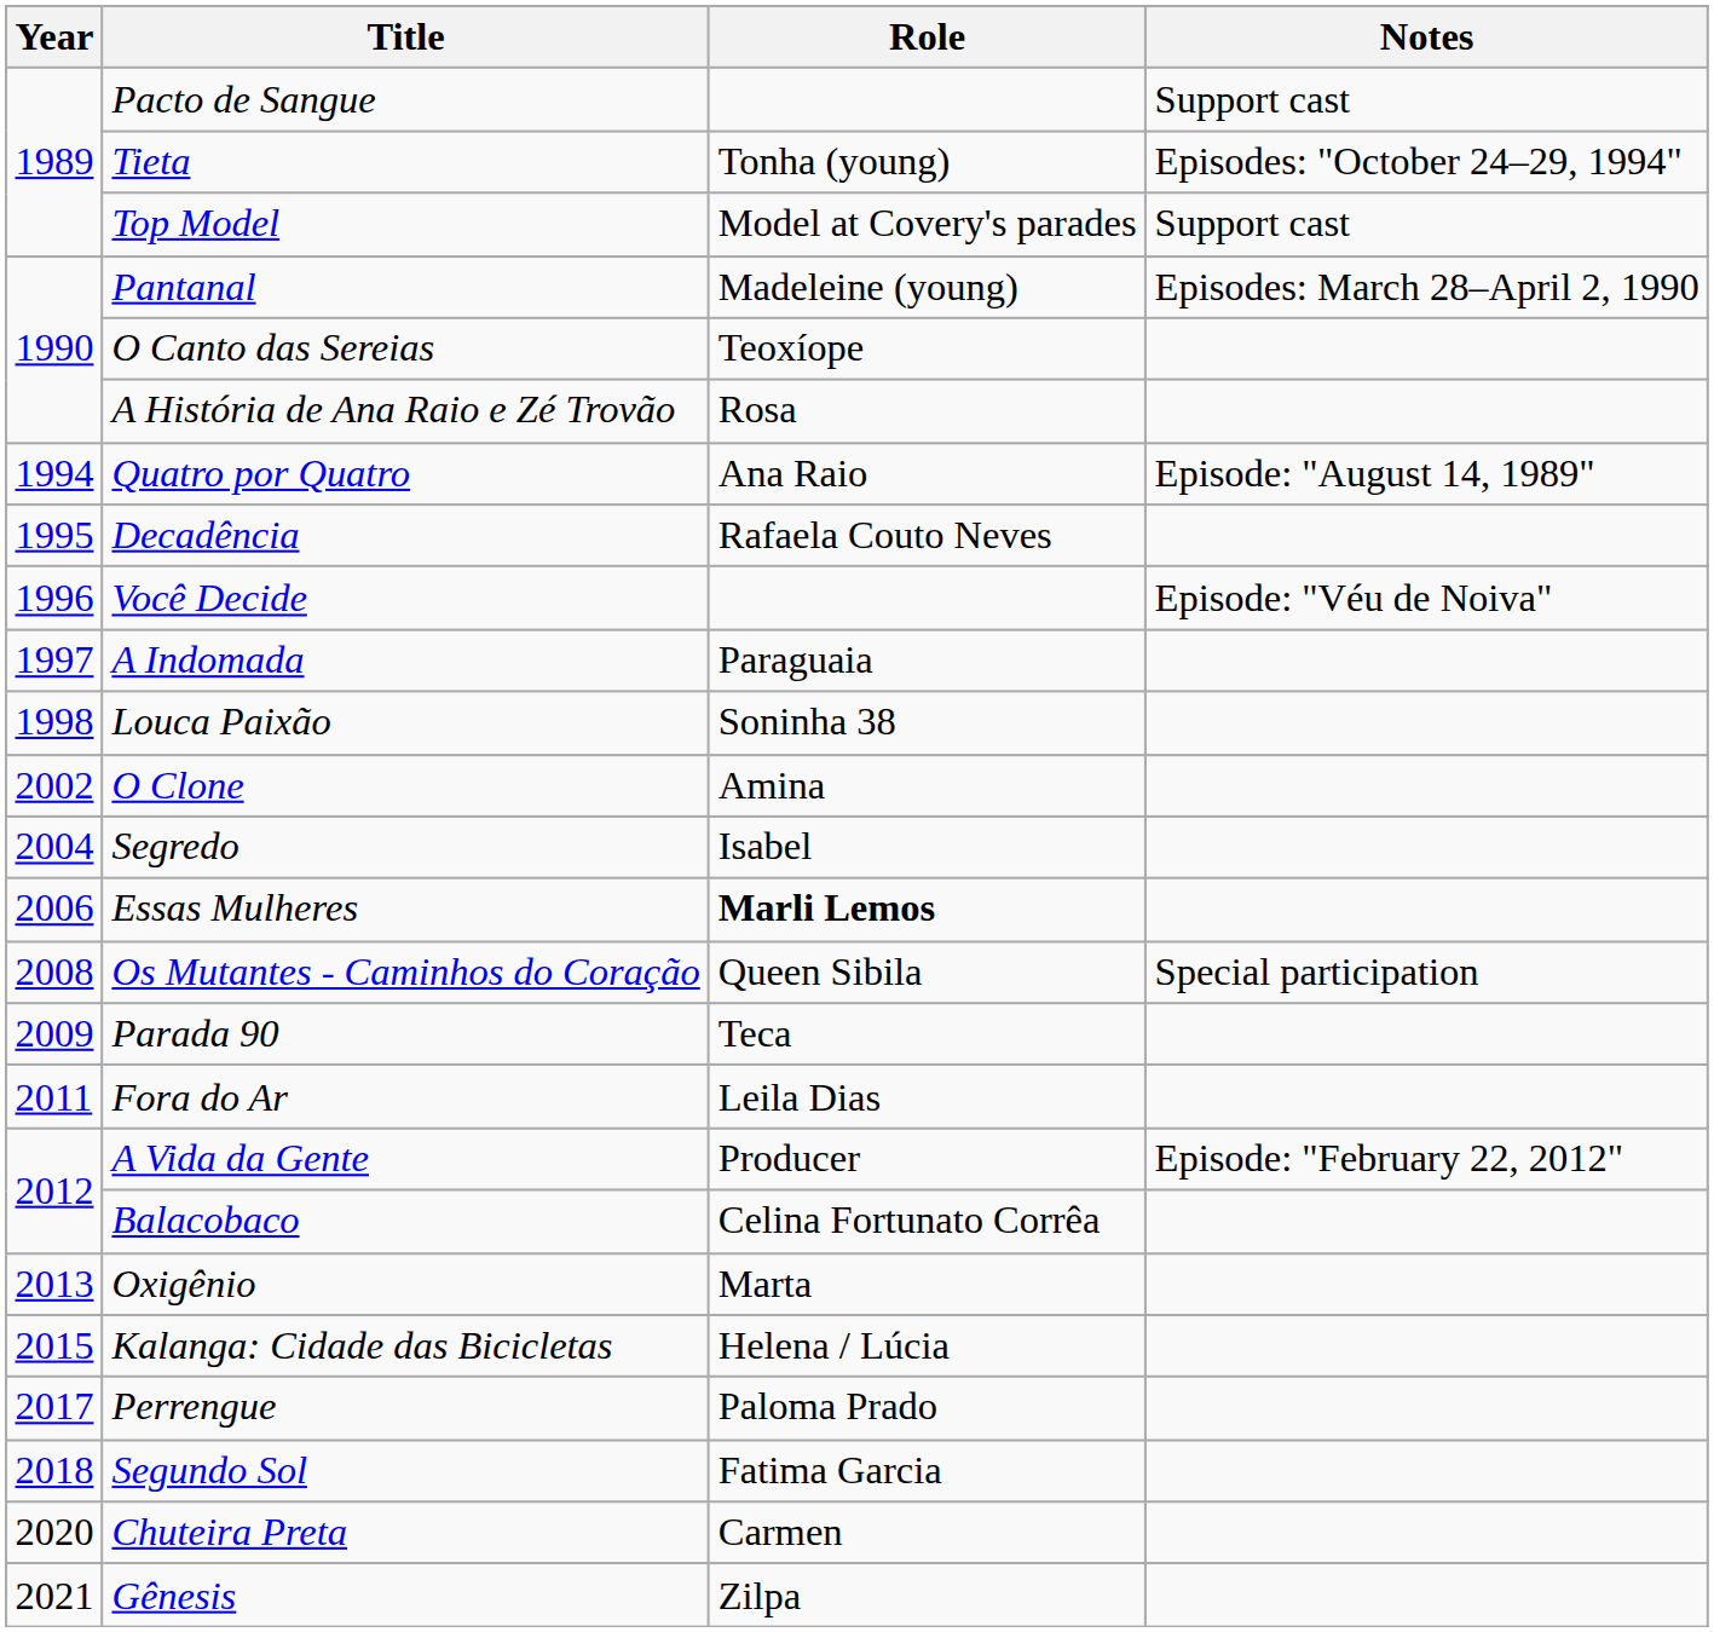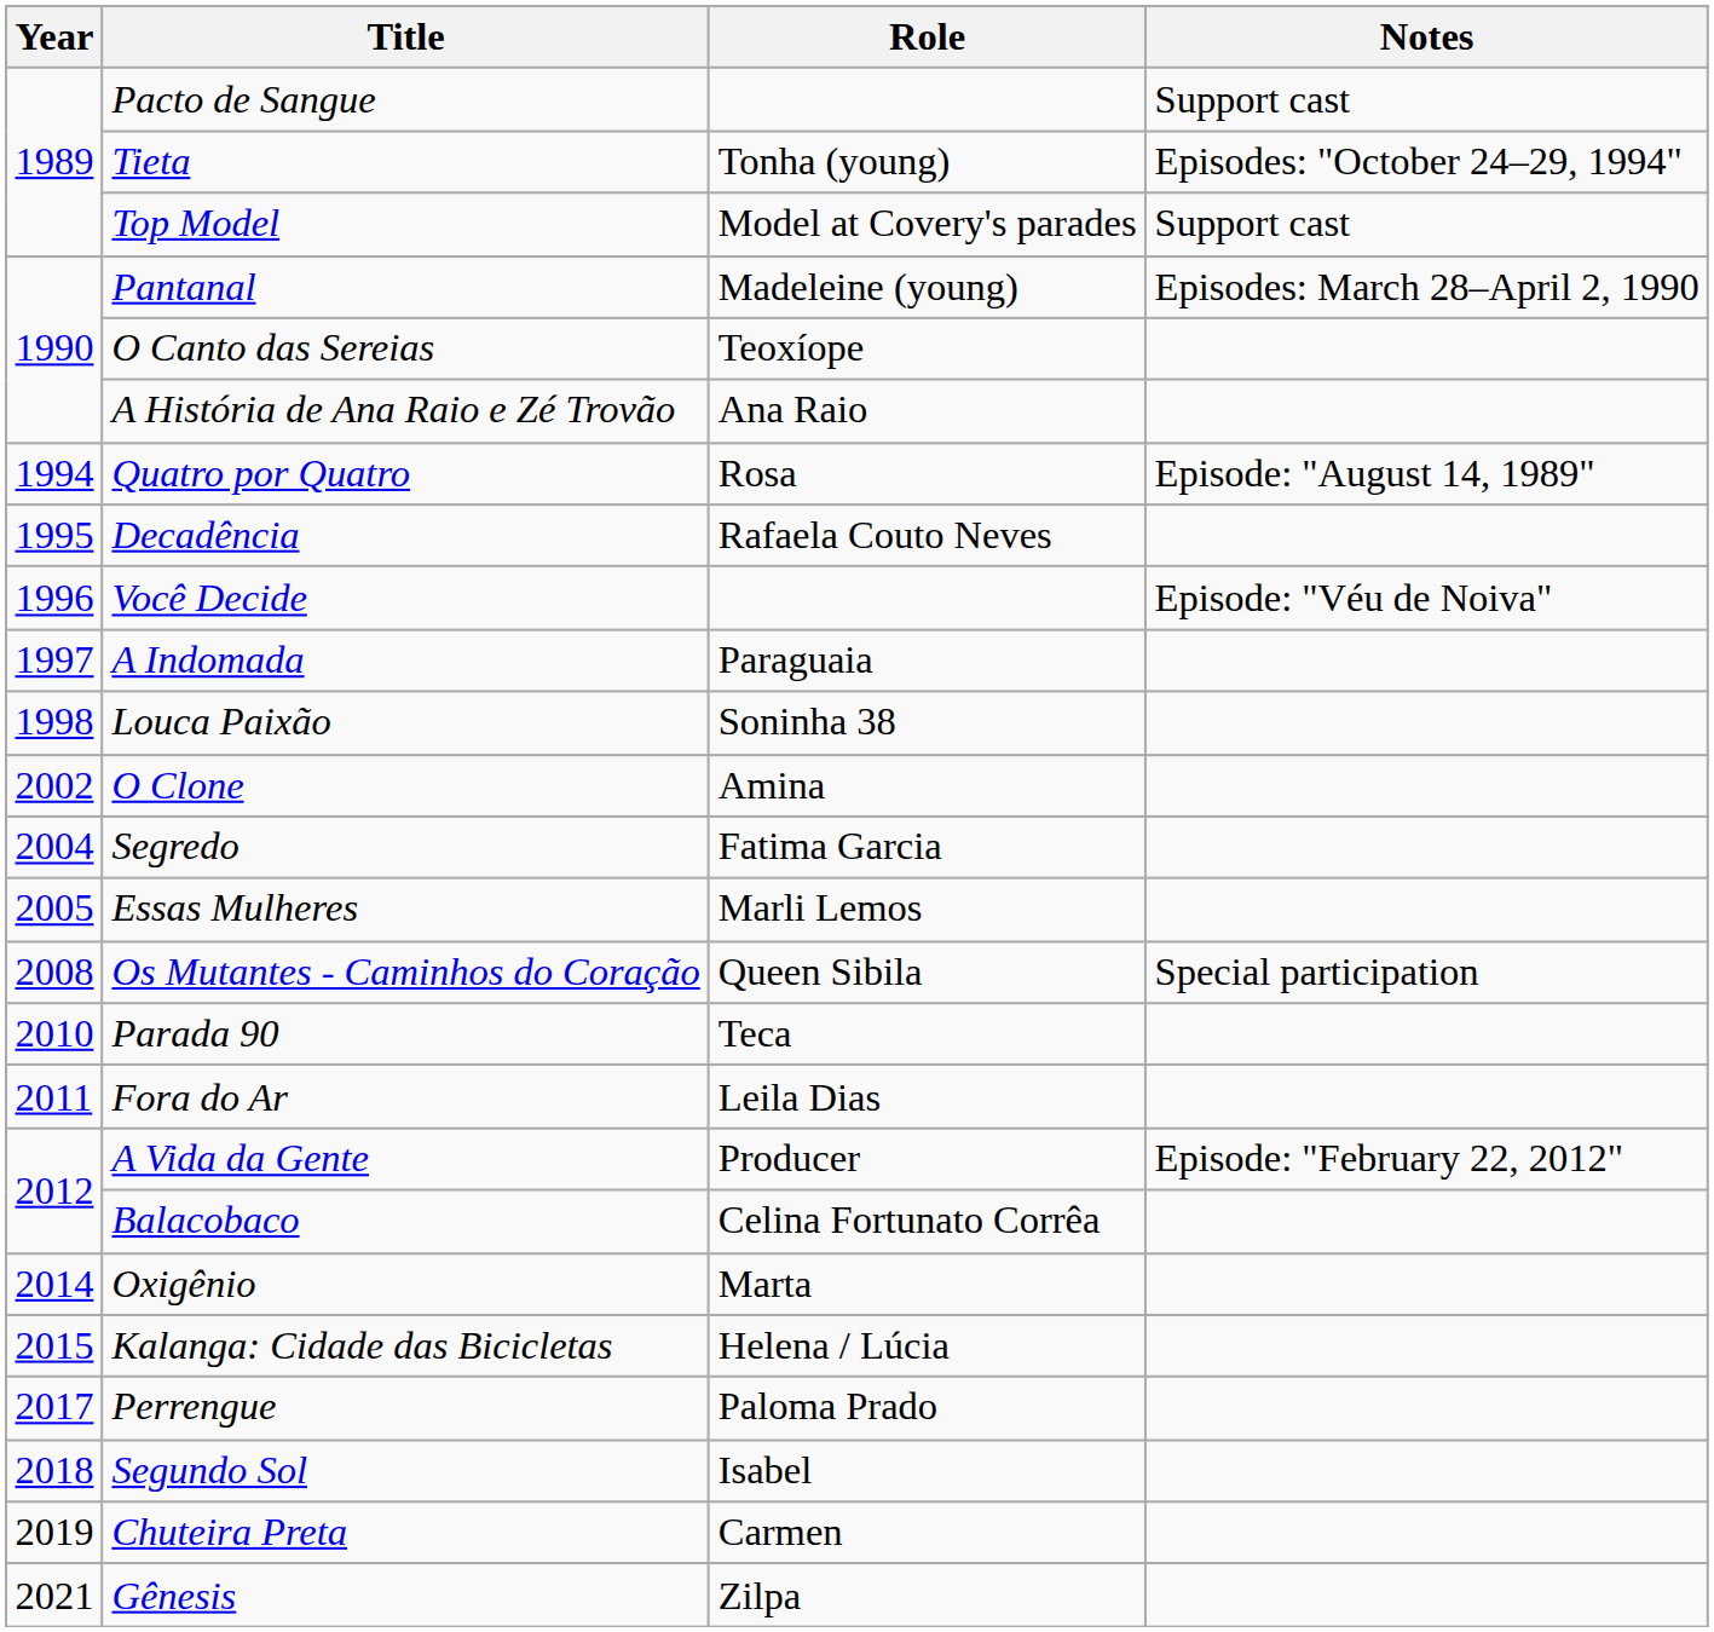 <table class="wikitable">
 <tr>
 <th>Year</th>
 <th>Title</th>
 <th>Role</th>
 <th>Notes</th>
 </tr>
 <tr>
 <td rowspan="3"><a href='#'>1989</a></td>
 <td><em>Pacto de Sangue</em></td>
 <td></td>
 <td>Support cast</td>
 </tr>
 <tr>
 <td><em><a href='#'>Tieta</a></em></td>
 <td>Tonha (young)</td>
 <td>Episodes: "October 24–29, 1994"</td>
 </tr>
 <tr>
 <td><em><a href='#'>Top Model</a></em></td>
 <td>Model at Covery's parades</td>
 <td>Support cast</td>
 </tr>
 <tr>
 <td rowspan="3"><a href='#'>1990</a></td>
 <td><em><a href='#'>Pantanal</a></em></td>
 <td>Madeleine (young)</td>
 <td>Episodes: March 28–April 2, 1990</td>
 </tr>
 <tr>
 <td><em>O Canto das Sereias</em></td>
 <td>Teoxíope</td>
 <td></td>
 </tr>
 <tr>
 <td><em>A História de Ana Raio e Zé Trovão</em></td>
-<td>Rosa</td>
+<td>Ana Raio</td>
 <td></td>
 </tr>
 <tr>
 <td><a href='#'>1994</a></td>
 <td><em><a href='#'>Quatro por Quatro</a></em></td>
-<td>Ana Raio</td>
+<td>Rosa</td>
 <td>Episode: "August 14, 1989"</td>
 </tr>
 <tr>
 <td><a href='#'>1995</a></td>
 <td><em><a href='#'>Decadência</a></em></td>
 <td>Rafaela Couto Neves</td>
 <td></td>
 </tr>
 <tr>
 <td><a href='#'>1996</a></td>
 <td><em><a href='#'>Você Decide</a></em></td>
 <td></td>
 <td>Episode: "Véu de Noiva"</td>
 </tr>
 <tr>
 <td><a href='#'>1997</a></td>
 <td><em><a href='#'>A Indomada</a></em></td>
 <td>Paraguaia</td>
 <td></td>
 </tr>
 <tr>
 <td><a href='#'>1998</a></td>
 <td><em>Louca Paixão</em></td>
 <td>Soninha 38</td>
 <td></td>
 </tr>
 <tr>
 <td><a href='#'>2002</a></td>
 <td><em><a href='#'>O Clone</a></em></td>
 <td>Amina</td>
 <td></td>
 </tr>
 <tr>
 <td><a href='#'>2004</a></td>
 <td><em>Segredo</em></td>
-<td>Isabel</td>
+<td>Fatima Garcia</td>
 <td></td>
 </tr>
 <tr>
-<td><a href='#'>2006</a></td>
+<td><a href='#'>2005</a></td>
 <td><em>Essas Mulheres</em></td>
-<td><strong>Marli Lemos</strong></td>
+<td>Marli Lemos</td>
 <td></td>
 </tr>
 <tr>
 <td><a href='#'>2008</a></td>
 <td><em><a href='#'>Os Mutantes - Caminhos do Coração</a></em></td>
 <td>Queen Sibila</td>
 <td>Special participation</td>
 </tr>
 <tr>
-<td><a href='#'>2009</a></td>
+<td><a href='#'>2010</a></td>
 <td><em>Parada 90</em></td>
 <td>Teca</td>
 <td></td>
 </tr>
 <tr>
 <td><a href='#'>2011</a></td>
 <td><em>Fora do Ar</em></td>
 <td>Leila Dias</td>
 <td></td>
 </tr>
 <tr>
 <td rowspan="2"><a href='#'>2012</a></td>
 <td><em><a href='#'>A Vida da Gente</a></em></td>
 <td>Producer</td>
 <td>Episode: "February 22, 2012"</td>
 </tr>
 <tr>
 <td><em><a href='#'>Balacobaco</a></em></td>
 <td>Celina Fortunato Corrêa</td>
 <td></td>
 </tr>
 <tr>
-<td><a href='#'>2013</a></td>
+<td><a href='#'>2014</a></td>
 <td><em>Oxigênio</em></td>
 <td>Marta</td>
 <td></td>
 </tr>
 <tr>
 <td><a href='#'>2015</a></td>
 <td><em>Kalanga: Cidade das Bicicletas</em></td>
 <td>Helena / Lúcia</td>
 <td></td>
 </tr>
 <tr>
 <td><a href='#'>2017</a></td>
 <td><em>Perrengue</em></td>
 <td>Paloma Prado</td>
 <td></td>
 </tr>
 <tr>
 <td><a href='#'>2018</a></td>
 <td><em><a href='#'>Segundo Sol</a></em></td>
-<td>Fatima Garcia</td>
+<td>Isabel</td>
 <td></td>
 </tr>
 <tr>
-<td>2020</td>
+<td>2019</td>
 <td><em><a href='#'>Chuteira Preta</a></em></td>
 <td>Carmen</td>
 <td></td>
 </tr>
 <tr>
 <td>2021</td>
 <td><em><a href='#'>Gênesis</a></em></td>
 <td>Zilpa</td>
 <td></td>
 </tr>
 <tr>
 </tr>
 </table>
